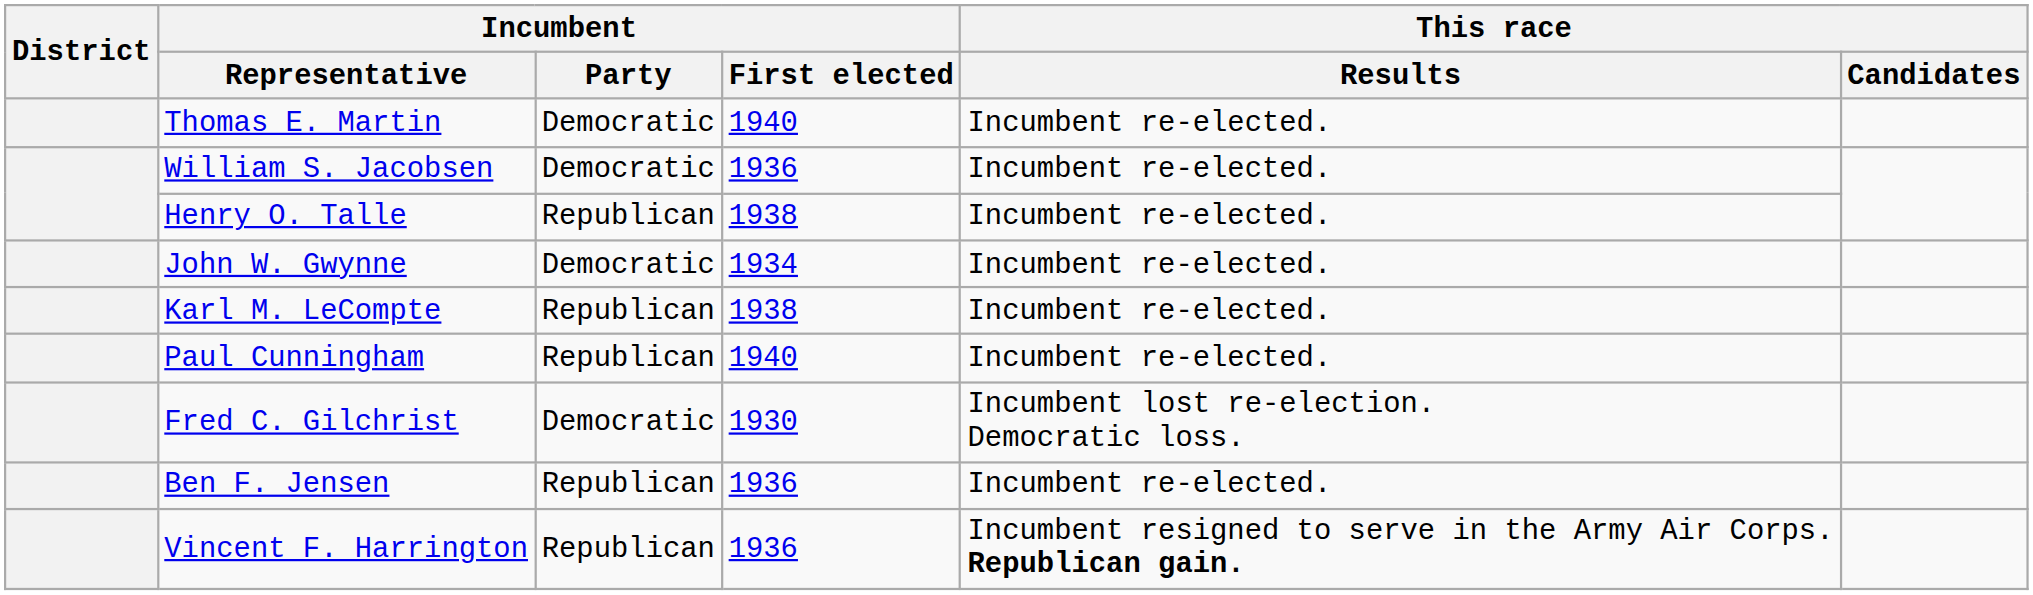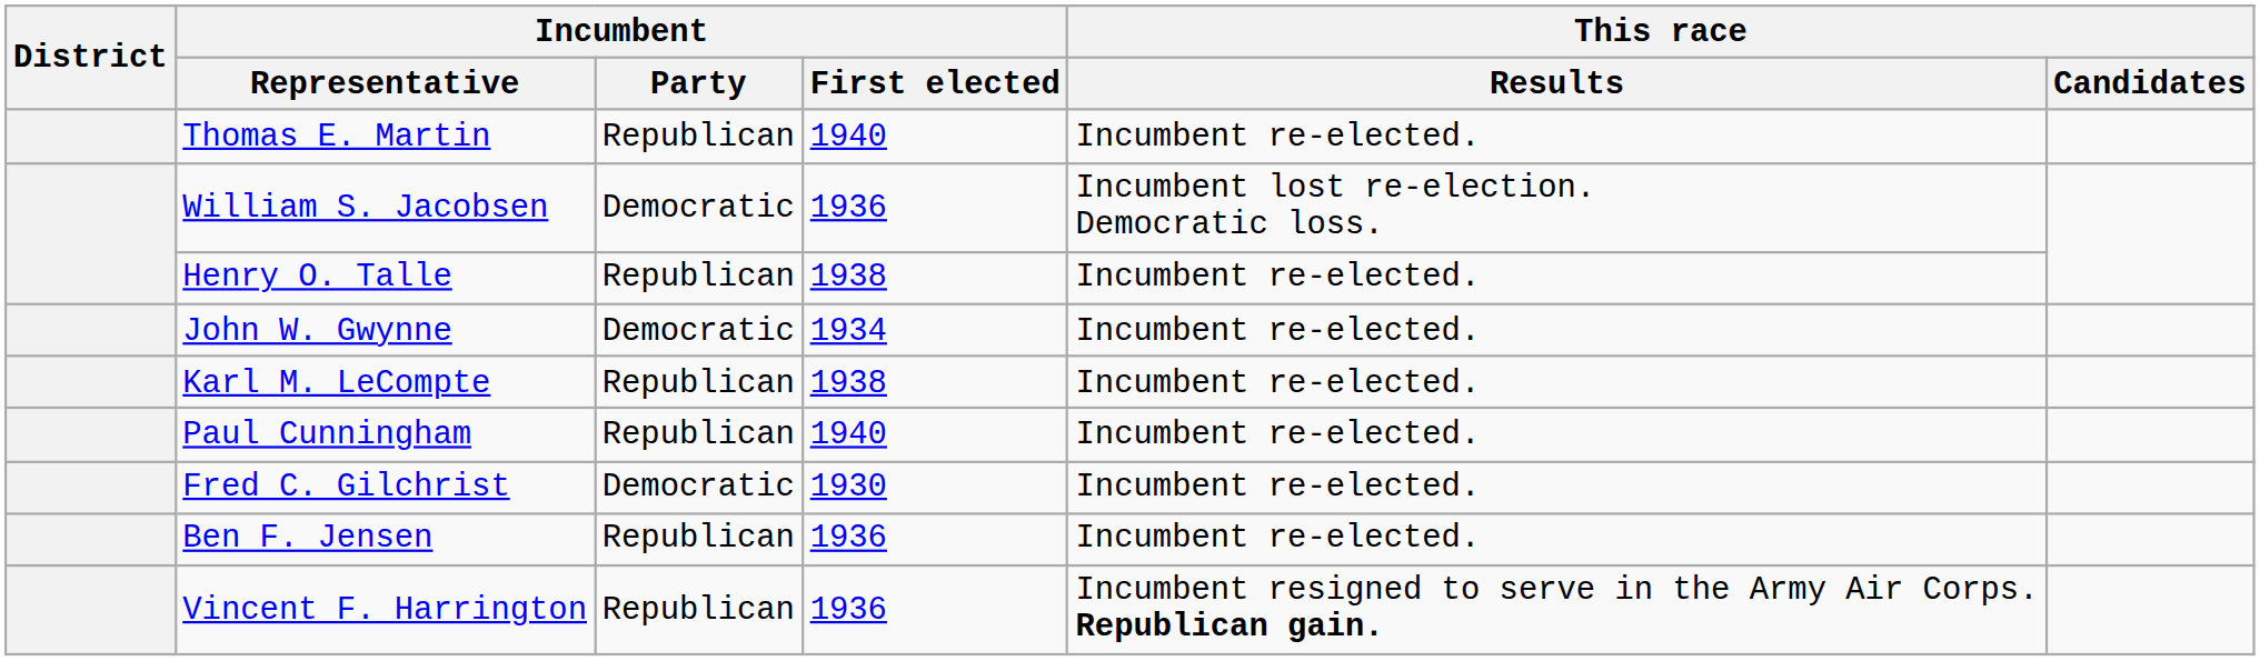 <table class=wikitable>
 <tr>
 <th rowspan=2>District</th>
 <th colspan=3>Incumbent</th>
 <th colspan=2>This race</th>
 </tr>
 <tr>
 <th>Representative</th>
 <th>Party</th>
 <th>First elected</th>
 <th>Results</th>
 <th>Candidates</th>
 </tr>
 <tr>
 <th></th>
 <td><a href='#'>Thomas E. Martin</a></td>
-<td>Democratic</td>
+<td>Republican</td>
 <td><a href='#'>1940</a></td>
 <td>Incumbent re-elected.</td>
 <td nowrap></td>
 </tr>
 <tr>
 <th rowspan=2></th>
 <td><a href='#'>William S. Jacobsen</a></td>
 <td>Democratic</td>
 <td><a href='#'>1936</a></td>
-<td>Incumbent re-elected.</td>
+<td>Incumbent lost re-election.<br>Democratic loss.</td>
 <td rowspan=2 nowrap></td>
 </tr>
 <tr>
 <td><a href='#'>Henry O. Talle</a><br></td>
 <td>Republican</td>
 <td><a href='#'>1938</a></td>
 <td>Incumbent re-elected.</td>
 </tr>
 <tr>
 <th></th>
 <td><a href='#'>John W. Gwynne</a></td>
 <td>Democratic</td>
 <td><a href='#'>1934</a></td>
 <td>Incumbent re-elected.</td>
 <td nowrap></td>
 </tr>
 <tr>
 <th></th>
 <td><a href='#'>Karl M. LeCompte</a><br></td>
 <td>Republican</td>
 <td><a href='#'>1938</a></td>
 <td>Incumbent re-elected.</td>
 <td nowrap></td>
 </tr>
 <tr>
 <th></th>
 <td><a href='#'>Paul Cunningham</a><br></td>
 <td>Republican</td>
 <td><a href='#'>1940</a></td>
 <td>Incumbent re-elected.</td>
 <td nowrap></td>
 </tr>
 <tr>
 <th></th>
 <td><a href='#'>Fred C. Gilchrist</a><br></td>
 <td>Democratic</td>
 <td><a href='#'>1930</a></td>
-<td>Incumbent lost re-election.<br>Democratic loss.</td>
+<td>Incumbent re-elected.</td>
 <td nowrap></td>
 </tr>
 <tr>
 <th></th>
 <td><a href='#'>Ben F. Jensen</a></td>
 <td>Republican</td>
 <td><a href='#'>1936</a></td>
 <td>Incumbent re-elected.</td>
 <td nowrap></td>
 </tr>
 <tr>
 <th></th>
 <td><a href='#'>Vincent F. Harrington</a><br></td>
 <td>Republican</td>
 <td><a href='#'>1936</a></td>
 <td>Incumbent resigned to serve in the Army Air Corps.<br><strong>Republican gain.</strong></td>
 <td nowrap></td>
 </tr>
 </table>
